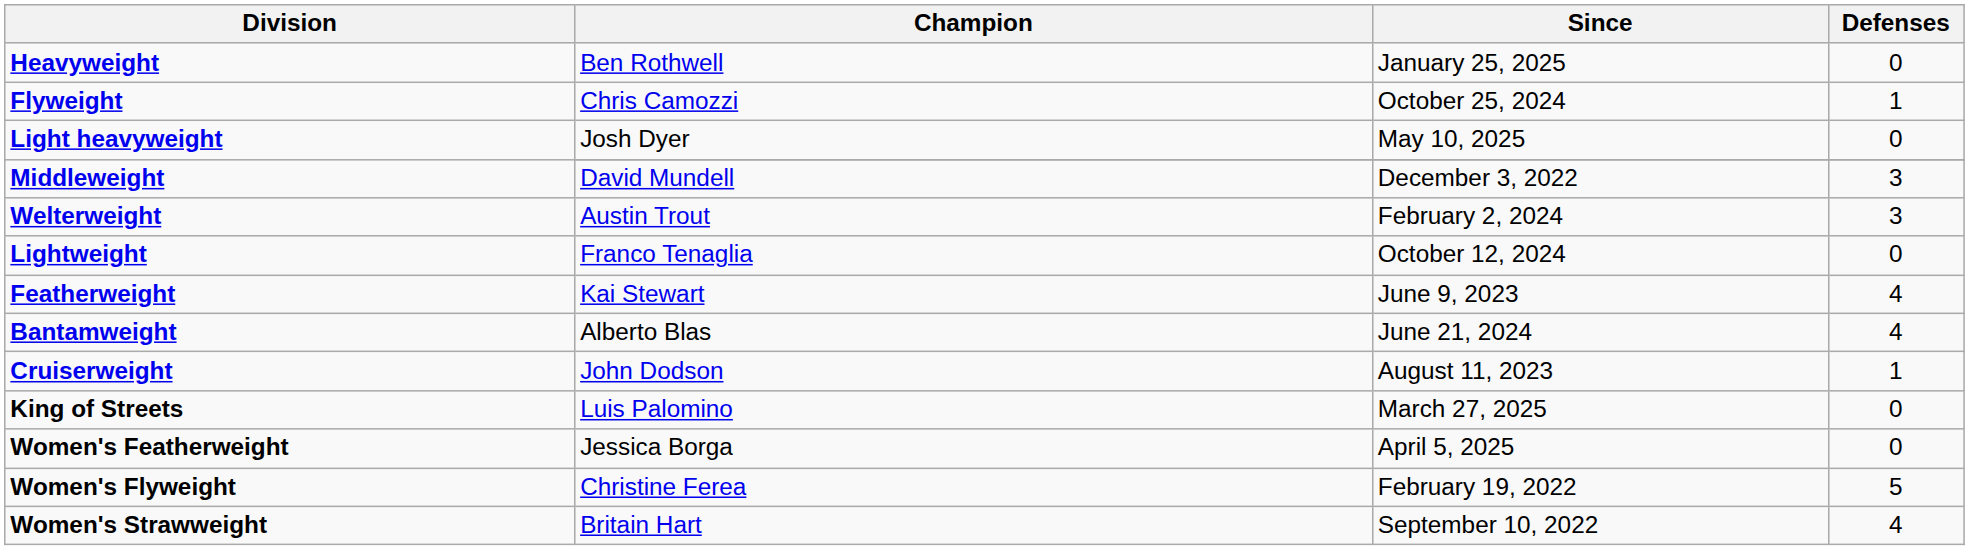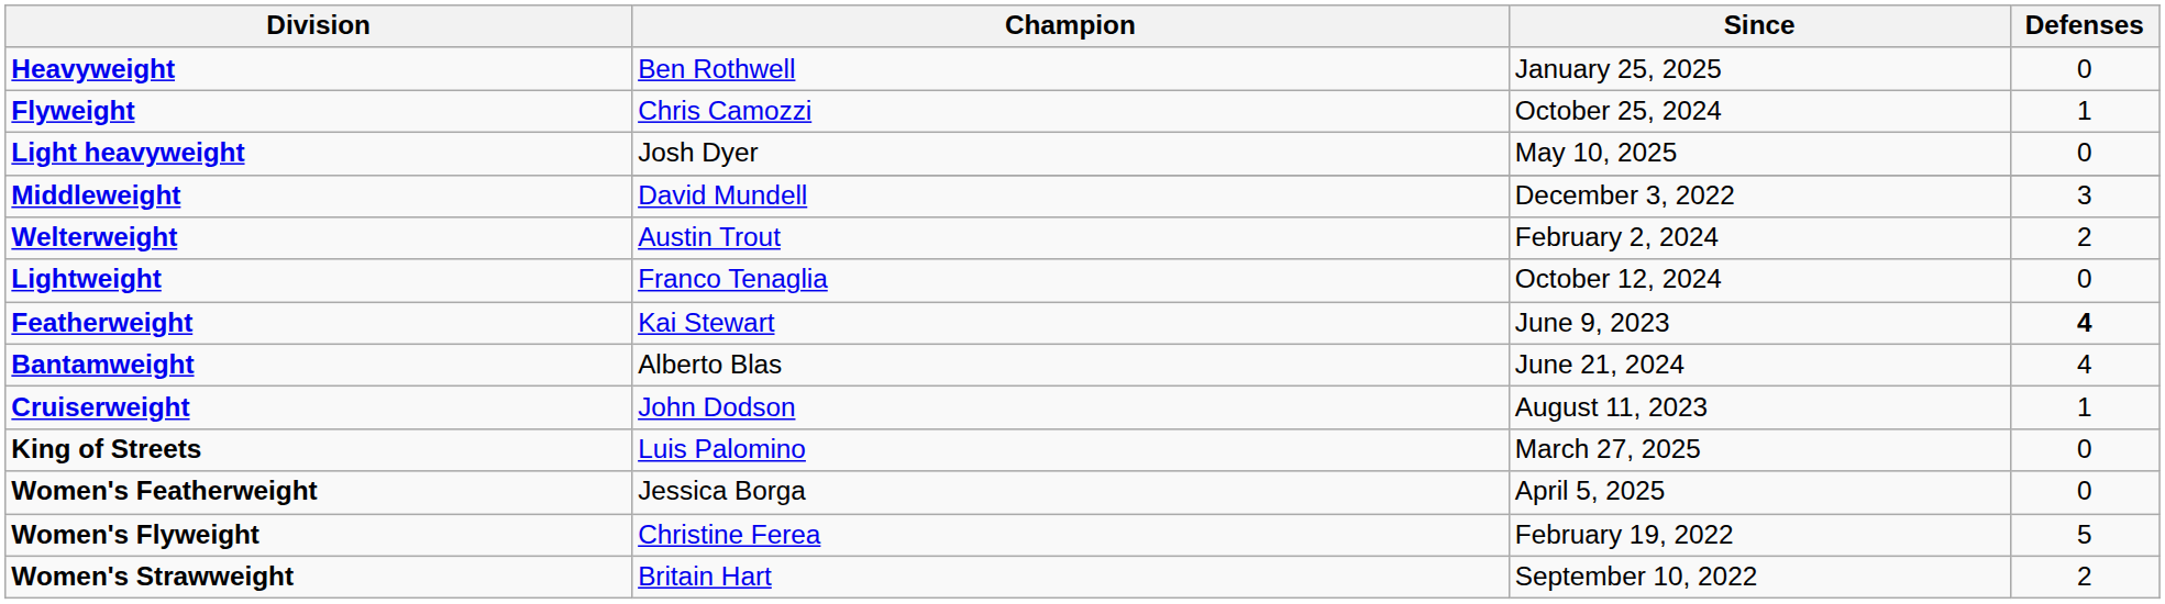 <table id="BKFC_Champions" class="wikitable" width="65%">
 <tr>
 <th width="25%">Division</th>
 <th width="35%">Champion</th>
 <th width="20%">Since</th>
 <th width="5%">Defenses</th>
 </tr>
 <tr>
 <td><strong><a href='#'>Heavyweight</a></strong></td>
 <td> <a href='#'>Ben Rothwell</a></td>
 <td>January 25, 2025</td>
 <td style="text-align:center;">0</td>
 </tr>
 <tr>
 <td><strong><a href='#'>Flyweight</a></strong></td>
 <td> <a href='#'>Chris Camozzi</a></td>
 <td>October 25, 2024</td>
 <td style="text-align:center;">1</td>
 </tr>
 <tr>
 <td><strong><a href='#'>Light heavyweight</a></strong></td>
 <td> Josh Dyer</td>
 <td>May 10, 2025</td>
 <td style="text-align:center;">0</td>
 </tr>
 <tr>
 <td rowspan=2><strong><a href='#'>Middleweight</a></strong></td>
 </tr>
 <tr>
 <td> <a href='#'>David Mundell</a></td>
 <td>December 3, 2022</td>
 <td style="text-align:center;">3</td>
 </tr>
 <tr>
 <td><strong><a href='#'>Welterweight</a></strong></td>
 <td> <a href='#'>Austin Trout</a></td>
 <td>February 2, 2024</td>
-<td style="text-align:center;">3</td>
+<td style="text-align:center;">2</td>
 </tr>
 <tr>
 <td><strong><a href='#'>Lightweight</a></strong></td>
 <td> <a href='#'>Franco Tenaglia</a></td>
 <td>October 12, 2024</td>
 <td style="text-align:center;">0</td>
 </tr>
 <tr>
 <td><strong><a href='#'>Featherweight</a></strong></td>
 <td> <a href='#'>Kai Stewart</a></td>
 <td>June 9, 2023</td>
-<td style="text-align:center;">4</td>
+<td style="text-align:center;"><strong>4</strong></td>
 </tr>
 <tr>
 <td align=left rowspan=1><strong><a href='#'>Bantamweight</a></strong></td>
 <td> Alberto Blas</td>
 <td>June 21, 2024</td>
 <td style="text-align:center;">4</td>
 </tr>
 <tr>
 <td><strong><a href='#'>Cruiserweight</a></strong></td>
 <td> <a href='#'>John Dodson</a></td>
 <td>August 11, 2023</td>
 <td style="text-align:center;">1</td>
 </tr>
 <tr>
 <td><strong>King of Streets</strong></td>
 <td> <a href='#'>Luis Palomino</a></td>
 <td>March 27, 2025</td>
 <td style="text-align:center;">0</td>
 </tr>
 <tr>
 <td><strong>Women's Featherweight</strong></td>
 <td> Jessica Borga</td>
 <td>April 5, 2025</td>
 <td style="text-align:center;">0</td>
 </tr>
 <tr>
 <td><strong>Women's Flyweight</strong></td>
 <td> <a href='#'>Christine Ferea</a></td>
 <td>February 19, 2022</td>
 <td style="text-align:center;">5</td>
 </tr>
 <tr>
 <td><strong>Women's Strawweight</strong></td>
 <td> <a href='#'>Britain Hart</a></td>
 <td>September 10, 2022</td>
-<td style="text-align:center;">4</td>
+<td style="text-align:center;">2</td>
 </tr>
 </table>
